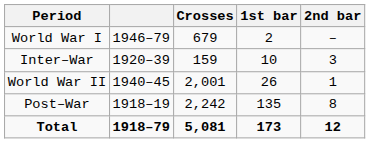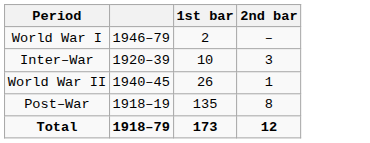 <table class="wikitable">
 <tr>
 <th>Period</th>
 <th></th>
-<th align=center>Crosses</th>
 <th>1st bar</th>
 <th>2nd bar</th>
 </tr>
 <tr>
 <td align=center>World War I</td>
 <td align=center>1946–79</td>
-<td align=center>679</td>
 <td align=center>2</td>
 <td align=center>–</td>
 </tr>
 <tr>
 <td align=center>Inter–War</td>
 <td align=center>1920–39</td>
-<td align=center>159</td>
 <td align=center>10</td>
 <td align=center>3</td>
 </tr>
 <tr>
 <td align=center>World War II</td>
 <td align=center>1940–45</td>
-<td align=center>2,001</td>
 <td align=center>26</td>
 <td align=center>1</td>
 </tr>
 <tr>
 <td align=center>Post–War</td>
 <td align=center>1918–19</td>
-<td align=center>2,242</td>
 <td align=center>135</td>
 <td align=center>8</td>
 </tr>
 <tr>
 <td align=center><strong>Total</strong></td>
 <td align=center><strong>1918–79</strong></td>
-<td align=center><strong>5,081</strong></td>
 <td align=center><strong>173</strong></td>
 <td align=center><strong>12</strong></td>
 </tr>
 </table>
